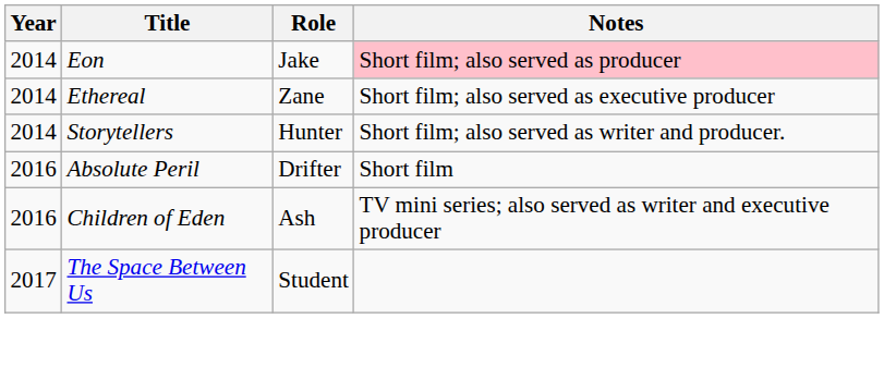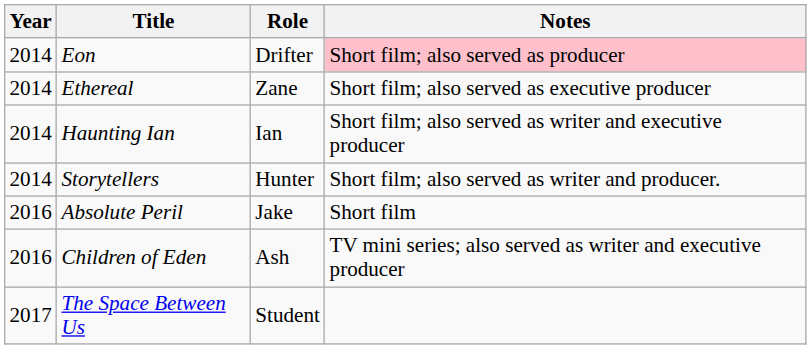 <table class="wikitable plainrowheaders sortable">
 <tr>
 <th scope="col">Year</th>
 <th scope="col">Title</th>
 <th scope="col">Role</th>
 <th scope="col" class="unsortable">Notes</th>
 </tr>
 <tr>
 <td>2014</td>
 <td><em>Eon</em></td>
-<td>Jake</td>
+<td>Drifter</td>
 <td style="background: pink;">Short film; also served as producer</td>
 </tr>
 <tr>
 <td>2014</td>
 <td><em>Ethereal</em></td>
 <td>Zane</td>
 <td>Short film; also served as executive producer</td>
 </tr>
 <tr>
 <td>2014</td>
+<td><em>Haunting Ian</em></td>
+<td>Ian</td>
+<td>Short film; also served as writer and executive producer</td>
+</tr>
+<tr>
+<td>2014</td>
 <td><em>Storytellers</em></td>
 <td>Hunter</td>
 <td>Short film; also served as writer and producer.</td>
 </tr>
 <tr>
 <td>2016</td>
 <td><em>Absolute Peril</em></td>
-<td>Drifter</td>
+<td>Jake</td>
 <td>Short film</td>
 </tr>
 <tr>
 <td>2016</td>
 <td><em>Children of Eden</em></td>
 <td>Ash</td>
 <td>TV mini series; also served as writer and executive producer</td>
 </tr>
 <tr>
 <td>2017</td>
 <td><em><a href='#'>The Space Between Us</a></em></td>
 <td>Student</td>
 <td></td>
 </tr>
 </table>
